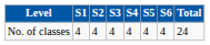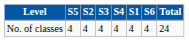 <table class="wikitable">
 <tr>
 <th style="background:#0057a6;color:white">Level</th>
-<th style="background:#0057a6;color:white">S1</th>
+<th style="background:#0057a6;color:white">S5</th>
 <th style="background:#0057a6;color:white">S2</th>
 <th style="background:#0057a6;color:white">S3</th>
 <th style="background:#0057a6;color:white">S4</th>
-<th style="background:#0057a6;color:white">S5</th>
+<th style="background:#0057a6;color:white">S1</th>
 <th style="background:#0057a6;color:white">S6</th>
 <th style="background:#0057a6;color:white">Total</th>
 </tr>
 <tr>
 <td>No. of classes</td>
 <td>4</td>
 <td>4</td>
 <td>4</td>
 <td>4</td>
 <td>4</td>
 <td>4</td>
 <td>24</td>
 </tr>
 </table>
